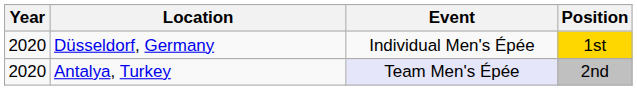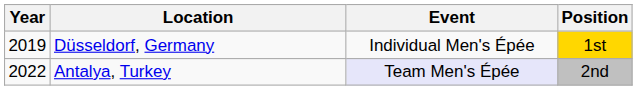 <table class="wikitable" style="text-align:center;">
 <tr>
 <th>Year</th>
 <th style="width:17em">Location</th>
 <th style="width:12em">Event</th>
 <th>Position</th>
 </tr>
 <tr>
-<td>2020</td>
+<td>2019</td>
 <td rowspan="1" align="left"> <a href='#'>Düsseldorf</a>, <a href='#'>Germany</a></td>
 <td>Individual Men's Épée</td>
 <td bgcolor="gold">1st</td>
 </tr>
 <tr>
-<td>2020</td>
+<td>2022</td>
 <td rowspan="1" align="left"> <a href='#'>Antalya</a>, <a href='#'>Turkey</a></td>
 <td style="background: lavender;">Team Men's Épée</td>
 <td bgcolor="silver">2nd</td>
 </tr>
 </table>
